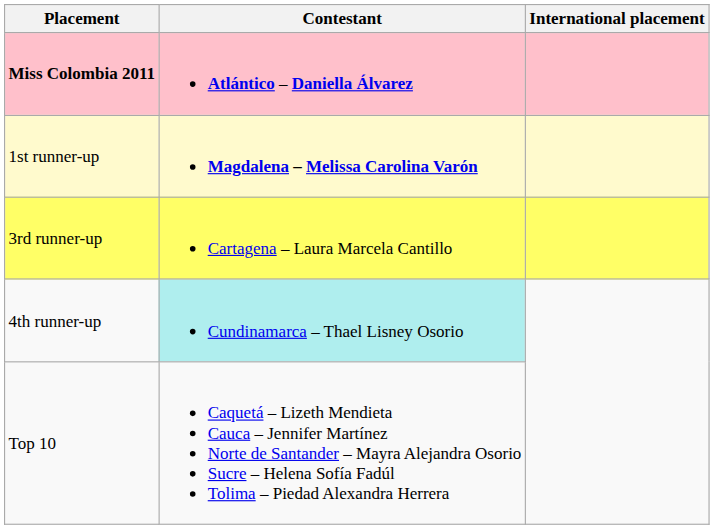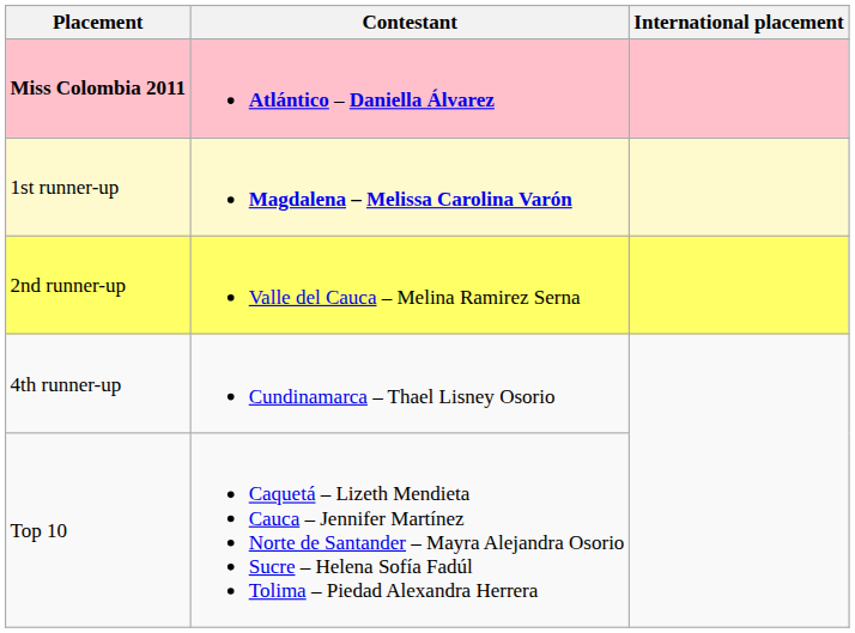 <table class="wikitable sortable" style="font-size: 95%;">
 <tr>
 <th>Placement</th>
 <th>Contestant</th>
 <th>International placement</th>
 </tr>
 <tr style="background:pink;">
 <td><strong>Miss Colombia 2011</strong></td>
 <td><br><ul><li><strong><a href='#'>Atlántico</a></strong> – <strong><a href='#'>Daniella Álvarez</a></strong></li></ul></td>
 <td></td>
 </tr>
 <tr style="background:#FFFACD;">
 <td>1st runner-up</td>
 <td><strong><br><ul><li><a href='#'>Magdalena</a> – <a href='#'>Melissa Carolina Varón</a></li></ul></strong></td>
 <td></td>
 </tr>
 <tr style="background:#FFFF66;">
-<td>3rd runner-up</td>
-<td><br><ul><li><a href='#'>Cartagena</a> – Laura Marcela Cantillo</li></ul></td>
+<td>2nd runner-up</td>
+<td><br><ul><li><a href='#'>Valle del Cauca</a> – Melina Ramirez Serna</li></ul></td>
 <td></td>
 </tr>
 <tr>
 <td>4th runner-up</td>
-<td style="background: paleturquoise;"><br><ul><li><a href='#'>Cundinamarca</a> – Thael Lisney Osorio</li></ul></td>
+<td><br><ul><li><a href='#'>Cundinamarca</a> – Thael Lisney Osorio</li></ul></td>
 </tr>
 <tr>
 <td>Top 10</td>
 <td><br><ul><li><a href='#'>Caquetá</a> – Lizeth Mendieta</li><li><a href='#'>Cauca</a> – Jennifer Martínez</li><li><a href='#'>Norte de Santander</a> – Mayra Alejandra Osorio</li><li><a href='#'>Sucre</a> – Helena Sofía Fadúl</li><li><a href='#'>Tolima</a> – Piedad Alexandra Herrera</li></ul></td>
 </tr>
 </table>
